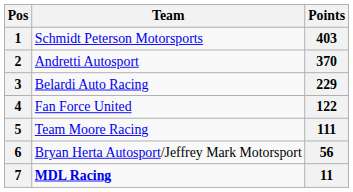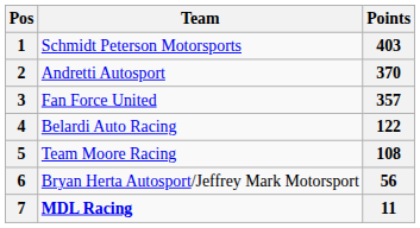 <table class="wikitable" style="font-size: 95%;">
 <tr>
 <th>Pos</th>
 <th>Team</th>
 <th>Points</th>
 </tr>
 <tr>
 <th>1</th>
 <td> <a href='#'>Schmidt Peterson Motorsports</a></td>
 <th>403</th>
 </tr>
 <tr>
 <th>2</th>
 <td> <a href='#'>Andretti Autosport</a></td>
 <th>370</th>
 </tr>
 <tr>
 <th>3</th>
-<td> <a href='#'>Belardi Auto Racing</a></td>
-<th>229</th>
+<td> <a href='#'>Fan Force United</a></td>
+<th>357</th>
 </tr>
 <tr>
 <th>4</th>
-<td> <a href='#'>Fan Force United</a></td>
+<td> <a href='#'>Belardi Auto Racing</a></td>
 <th>122</th>
 </tr>
 <tr>
 <th>5</th>
 <td> <a href='#'>Team Moore Racing</a></td>
-<th>111</th>
+<th>108</th>
 </tr>
 <tr>
 <th>6</th>
 <td> <a href='#'>Bryan Herta Autosport</a>/Jeffrey Mark Motorsport</td>
 <th>56</th>
 </tr>
 <tr>
 <th>7</th>
 <td><strong> <a href='#'>MDL Racing</a></strong></td>
 <th>11</th>
 </tr>
 </table>
